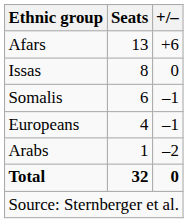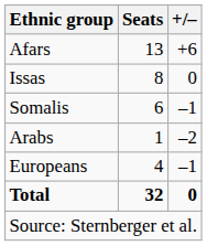 <table class=wikitable style=text-align:right>
 <tr>
 <th>Ethnic group</th>
 <th>Seats</th>
 <th>+/–</th>
 </tr>
 <tr>
 <td align=left>Afars</td>
 <td>13</td>
 <td>+6</td>
 </tr>
 <tr>
 <td align=left>Issas</td>
 <td>8</td>
 <td>0</td>
 </tr>
 <tr>
 <td align=left>Somalis</td>
 <td>6</td>
 <td>–1</td>
 </tr>
 <tr>
+<td align=left>Arabs</td>
+<td>1</td>
+<td>–2</td>
+</tr>
+<tr>
 <td align=left>Europeans</td>
 <td>4</td>
 <td>–1</td>
-</tr>
-<tr>
-<td align=left>Arabs</td>
-<td>1</td>
-<td>–2</td>
 </tr>
 <tr>
 <td align=left><strong>Total</strong></td>
 <td><strong>32</strong></td>
 <td><strong>0</strong></td>
 </tr>
 <tr>
 <td align=left colspan=3>Source: Sternberger et al.</td>
 </tr>
 </table>
